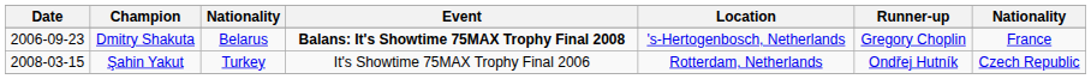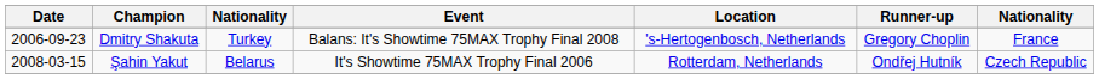 <table class="wikitable" width=95% style="clear:both; margin:1.5em auto; text-align:center;">
 <tr>
 </tr>
 <tr align="center"  bgcolor="#dddddd">
 <th>Date</th>
 <th>Champion</th>
 <th>Nationality</th>
 <th>Event</th>
 <th>Location</th>
 <th>Runner-up</th>
 <th>Nationality</th>
 </tr>
 <tr>
 </tr>
 <tr align="center"  bgcolor=>
 <td>2006-09-23</td>
 <td><a href='#'>Dmitry Shakuta</a></td>
-<td> <a href='#'>Belarus</a></td>
-<td><strong>Balans: It's Showtime 75MAX Trophy Final 2008</strong></td>
+<td> <a href='#'>Turkey</a></td>
+<td>Balans: It's Showtime 75MAX Trophy Final 2008</td>
 <td><a href='#'>'s-Hertogenbosch, Netherlands</a></td>
 <td><a href='#'>Gregory Choplin</a></td>
 <td> <a href='#'>France</a></td>
 </tr>
 <tr align="center"  bgcolor=>
 <td>2008-03-15</td>
 <td><a href='#'>Şahin Yakut</a></td>
-<td> <a href='#'>Turkey</a></td>
+<td> <a href='#'>Belarus</a></td>
 <td>It's Showtime 75MAX Trophy Final 2006</td>
 <td><a href='#'>Rotterdam, Netherlands</a></td>
 <td><a href='#'>Ondřej Hutník</a></td>
 <td> <a href='#'>Czech Republic</a></td>
 </tr>
 <tr>
 </tr>
 </table>
